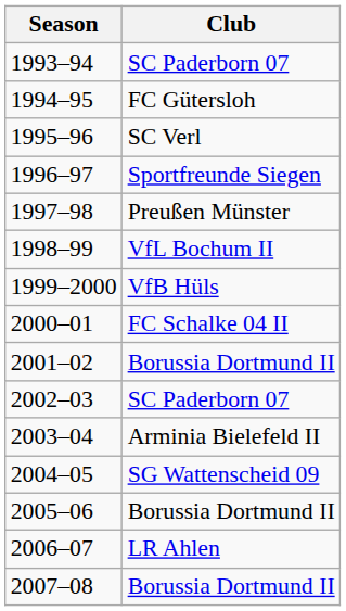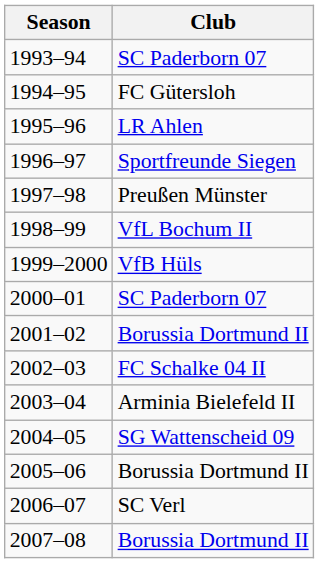 <table class="wikitable" style="float:left; margin-right:1em;">
 <tr>
 <th>Season</th>
 <th>Club</th>
 </tr>
 <tr>
 <td>1993–94</td>
 <td><a href='#'>SC Paderborn 07</a></td>
 </tr>
 <tr>
 <td>1994–95</td>
 <td>FC Gütersloh</td>
 </tr>
 <tr>
 <td>1995–96</td>
-<td>SC Verl</td>
+<td><a href='#'>LR Ahlen</a></td>
 </tr>
 <tr>
 <td>1996–97</td>
 <td><a href='#'>Sportfreunde Siegen</a></td>
 </tr>
 <tr>
 <td>1997–98</td>
 <td>Preußen Münster</td>
 </tr>
 <tr>
 <td>1998–99</td>
 <td><a href='#'>VfL Bochum II</a></td>
 </tr>
 <tr>
 <td>1999–2000</td>
 <td><a href='#'>VfB Hüls</a></td>
 </tr>
 <tr>
 <td>2000–01</td>
-<td><a href='#'>FC Schalke 04 II</a></td>
+<td><a href='#'>SC Paderborn 07</a></td>
 </tr>
 <tr>
 <td>2001–02</td>
 <td><a href='#'>Borussia Dortmund II</a></td>
 </tr>
 <tr>
 <td>2002–03</td>
-<td><a href='#'>SC Paderborn 07</a></td>
+<td><a href='#'>FC Schalke 04 II</a></td>
 </tr>
 <tr>
 <td>2003–04</td>
 <td>Arminia Bielefeld II</td>
 </tr>
 <tr>
 <td>2004–05</td>
 <td><a href='#'>SG Wattenscheid 09</a></td>
 </tr>
 <tr>
 <td>2005–06</td>
 <td>Borussia Dortmund II</td>
 </tr>
 <tr>
 <td>2006–07</td>
-<td><a href='#'>LR Ahlen</a></td>
+<td>SC Verl</td>
 </tr>
 <tr>
 <td>2007–08</td>
 <td><a href='#'>Borussia Dortmund II</a></td>
 </tr>
 </table>
